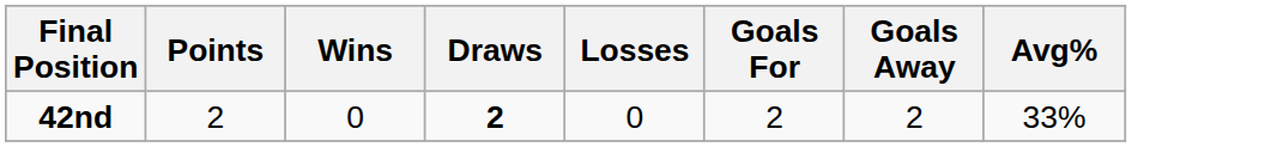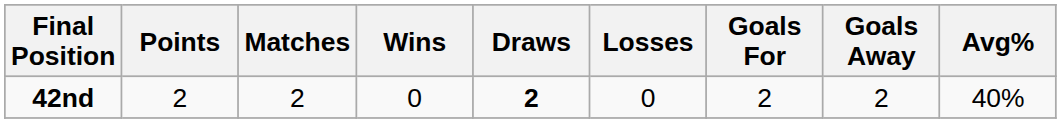 <table class="wikitable" style="font-size: 95%; text-align: center;">
 <tr>
 <th width=60>Final Position</th>
 <th width=60>Points</th>
+<th width=60>Matches</th>
 <th width=60>Wins</th>
 <th width=60>Draws</th>
 <th width=60>Losses</th>
 <th width=60>Goals For</th>
 <th width=60>Goals Away</th>
 <th width=60>Avg%</th>
 </tr>
 <tr>
 <td><strong>42nd</strong></td>
 <td>2</td>
+<td>2</td>
 <td>0</td>
 <td><strong>2</strong></td>
 <td>0</td>
 <td>2</td>
 <td>2</td>
-<td>33%</td>
+<td>40%</td>
 </tr>
 </table>
